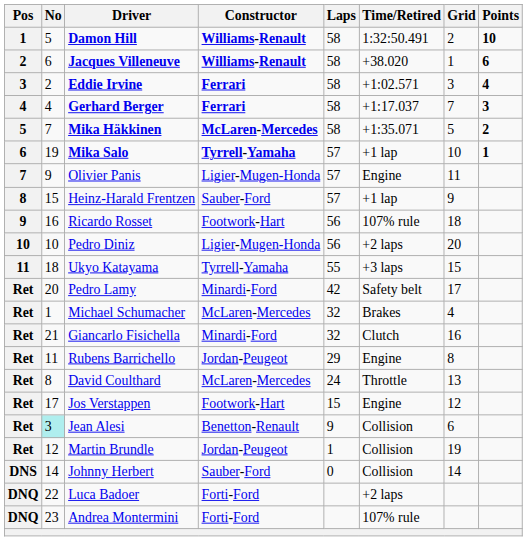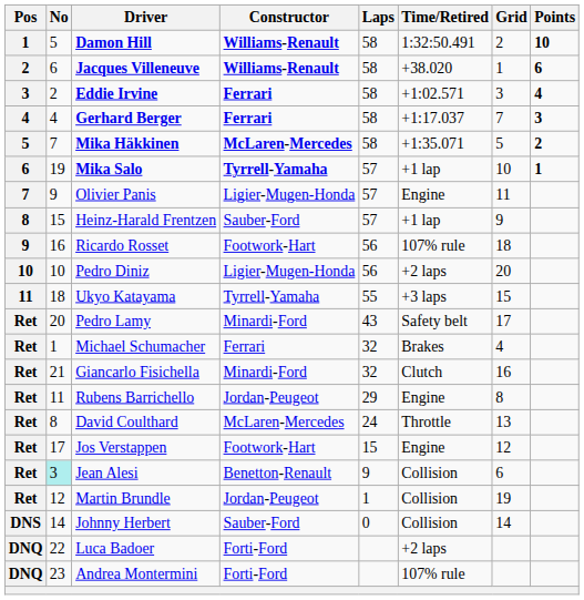 <table class="wikitable" style="font-size: 95%;">
 <tr>
 <th>Pos</th>
 <th>No</th>
 <th>Driver</th>
 <th>Constructor</th>
 <th>Laps</th>
 <th>Time/Retired</th>
 <th>Grid</th>
 <th>Points</th>
 </tr>
 <tr>
 <th>1</th>
 <td>5</td>
 <td> <strong><a href='#'>Damon Hill</a></strong></td>
 <td><strong><a href='#'>Williams</a>-<a href='#'>Renault</a></strong></td>
 <td>58</td>
 <td>1:32:50.491</td>
 <td>2</td>
 <td><strong>10</strong></td>
 </tr>
 <tr>
 <th>2</th>
 <td>6</td>
 <td> <strong><a href='#'>Jacques Villeneuve</a></strong></td>
 <td><strong><a href='#'>Williams</a>-<a href='#'>Renault</a></strong></td>
 <td>58</td>
 <td>+38.020</td>
 <td>1</td>
 <td><strong>6</strong></td>
 </tr>
 <tr>
 <th>3</th>
 <td>2</td>
 <td> <strong><a href='#'>Eddie Irvine</a></strong></td>
 <td><strong><a href='#'>Ferrari</a></strong></td>
 <td>58</td>
 <td>+1:02.571</td>
 <td>3</td>
 <td><strong>4</strong></td>
 </tr>
 <tr>
 <th>4</th>
 <td>4</td>
 <td> <strong><a href='#'>Gerhard Berger</a></strong></td>
 <td><strong><a href='#'>Ferrari</a></strong></td>
 <td>58</td>
 <td>+1:17.037</td>
 <td>7</td>
 <td><strong>3</strong></td>
 </tr>
 <tr>
 <th>5</th>
 <td>7</td>
 <td> <strong><a href='#'>Mika Häkkinen</a></strong></td>
 <td><strong><a href='#'>McLaren</a>-<a href='#'>Mercedes</a></strong></td>
 <td>58</td>
 <td>+1:35.071</td>
 <td>5</td>
 <td><strong>2</strong></td>
 </tr>
 <tr>
 <th>6</th>
 <td>19</td>
 <td> <strong><a href='#'>Mika Salo</a></strong></td>
 <td><strong><a href='#'>Tyrrell</a>-<a href='#'>Yamaha</a></strong></td>
 <td>57</td>
 <td>+1 lap</td>
 <td>10</td>
 <td><strong>1</strong></td>
 </tr>
 <tr>
 <th>7</th>
 <td>9</td>
 <td> <a href='#'>Olivier Panis</a></td>
 <td><a href='#'>Ligier</a>-<a href='#'>Mugen-Honda</a></td>
 <td>57</td>
 <td>Engine</td>
 <td>11</td>
 <td> </td>
 </tr>
 <tr>
 <th>8</th>
 <td>15</td>
 <td> <a href='#'>Heinz-Harald Frentzen</a></td>
 <td><a href='#'>Sauber</a>-<a href='#'>Ford</a></td>
 <td>57</td>
 <td>+1 lap</td>
 <td>9</td>
 <td> </td>
 </tr>
 <tr>
 <th>9</th>
 <td>16</td>
 <td> <a href='#'>Ricardo Rosset</a></td>
 <td><a href='#'>Footwork</a>-<a href='#'>Hart</a></td>
 <td>56</td>
 <td>107% rule</td>
 <td>18</td>
 <td> </td>
 </tr>
 <tr>
 <th>10</th>
 <td>10</td>
 <td> <a href='#'>Pedro Diniz</a></td>
 <td><a href='#'>Ligier</a>-<a href='#'>Mugen-Honda</a></td>
 <td>56</td>
 <td>+2 laps</td>
 <td>20</td>
 <td> </td>
 </tr>
 <tr>
 <th>11</th>
 <td>18</td>
 <td> <a href='#'>Ukyo Katayama</a></td>
 <td><a href='#'>Tyrrell</a>-<a href='#'>Yamaha</a></td>
 <td>55</td>
 <td>+3 laps</td>
 <td>15</td>
 <td> </td>
 </tr>
 <tr>
 <th>Ret</th>
 <td>20</td>
 <td> <a href='#'>Pedro Lamy</a></td>
 <td><a href='#'>Minardi</a>-<a href='#'>Ford</a></td>
-<td>42</td>
+<td>43</td>
 <td>Safety belt</td>
 <td>17</td>
 <td> </td>
 </tr>
 <tr>
 <th>Ret</th>
 <td>1</td>
 <td> <a href='#'>Michael Schumacher</a></td>
-<td><a href='#'>McLaren</a>-<a href='#'>Mercedes</a></td>
+<td><a href='#'>Ferrari</a></td>
 <td>32</td>
 <td>Brakes</td>
 <td>4</td>
 <td> </td>
 </tr>
 <tr>
 <th>Ret</th>
 <td>21</td>
 <td> <a href='#'>Giancarlo Fisichella</a></td>
 <td><a href='#'>Minardi</a>-<a href='#'>Ford</a></td>
 <td>32</td>
 <td>Clutch</td>
 <td>16</td>
 <td> </td>
 </tr>
 <tr>
 <th>Ret</th>
 <td>11</td>
 <td> <a href='#'>Rubens Barrichello</a></td>
 <td><a href='#'>Jordan</a>-<a href='#'>Peugeot</a></td>
 <td>29</td>
 <td>Engine</td>
 <td>8</td>
 <td> </td>
 </tr>
 <tr>
 <th>Ret</th>
 <td>8</td>
 <td> <a href='#'>David Coulthard</a></td>
 <td><a href='#'>McLaren</a>-<a href='#'>Mercedes</a></td>
 <td>24</td>
 <td>Throttle</td>
 <td>13</td>
 <td> </td>
 </tr>
 <tr>
 <th>Ret</th>
 <td>17</td>
 <td> <a href='#'>Jos Verstappen</a></td>
 <td><a href='#'>Footwork</a>-<a href='#'>Hart</a></td>
 <td>15</td>
 <td>Engine</td>
 <td>12</td>
 <td> </td>
 </tr>
 <tr>
 <th>Ret</th>
 <td style="background: paleturquoise;">3</td>
 <td> <a href='#'>Jean Alesi</a></td>
 <td><a href='#'>Benetton</a>-<a href='#'>Renault</a></td>
 <td>9</td>
 <td>Collision</td>
 <td>6</td>
 <td> </td>
 </tr>
 <tr>
 <th>Ret</th>
 <td>12</td>
 <td> <a href='#'>Martin Brundle</a></td>
 <td><a href='#'>Jordan</a>-<a href='#'>Peugeot</a></td>
 <td>1</td>
 <td>Collision</td>
 <td>19</td>
 <td> </td>
 </tr>
 <tr>
 <th>DNS</th>
 <td>14</td>
 <td> <a href='#'>Johnny Herbert</a></td>
 <td><a href='#'>Sauber</a>-<a href='#'>Ford</a></td>
 <td>0</td>
 <td>Collision</td>
 <td>14</td>
 <td> </td>
 </tr>
 <tr>
 <th>DNQ</th>
 <td>22</td>
 <td> <a href='#'>Luca Badoer</a></td>
 <td><a href='#'>Forti</a>-<a href='#'>Ford</a></td>
 <td></td>
 <td>+2 laps</td>
 <td></td>
 <td></td>
 </tr>
 <tr>
 <th>DNQ</th>
 <td>23</td>
 <td> <a href='#'>Andrea Montermini</a></td>
 <td><a href='#'>Forti</a>-<a href='#'>Ford</a></td>
 <td></td>
 <td>107% rule</td>
 <td></td>
 <td></td>
 </tr>
 <tr>
 <th colspan="8"></th>
 </tr>
 </table>
